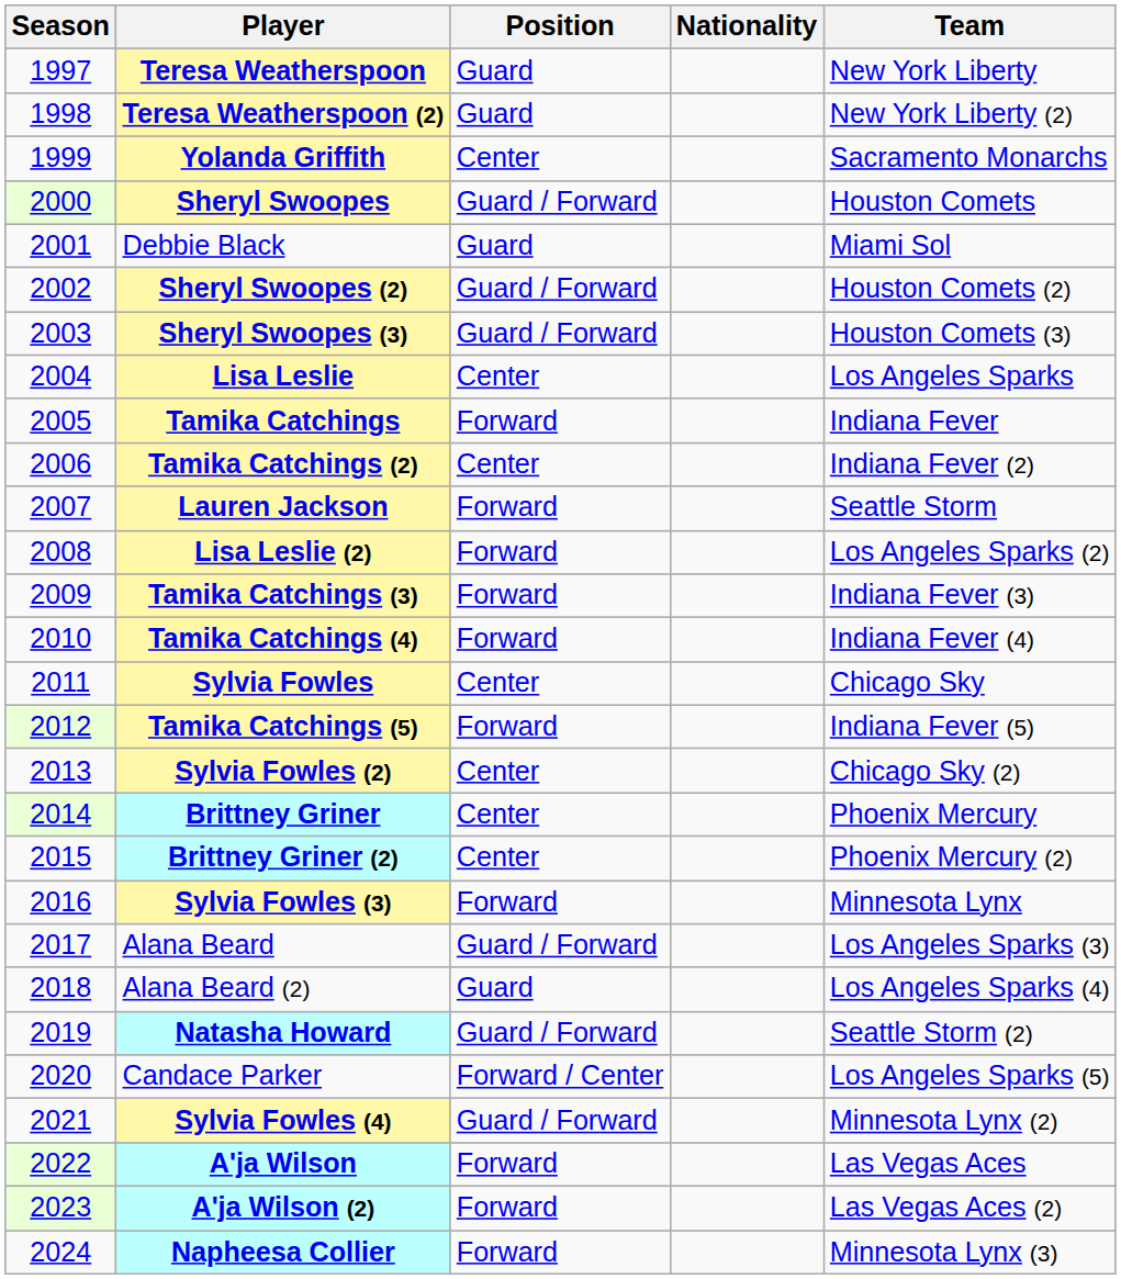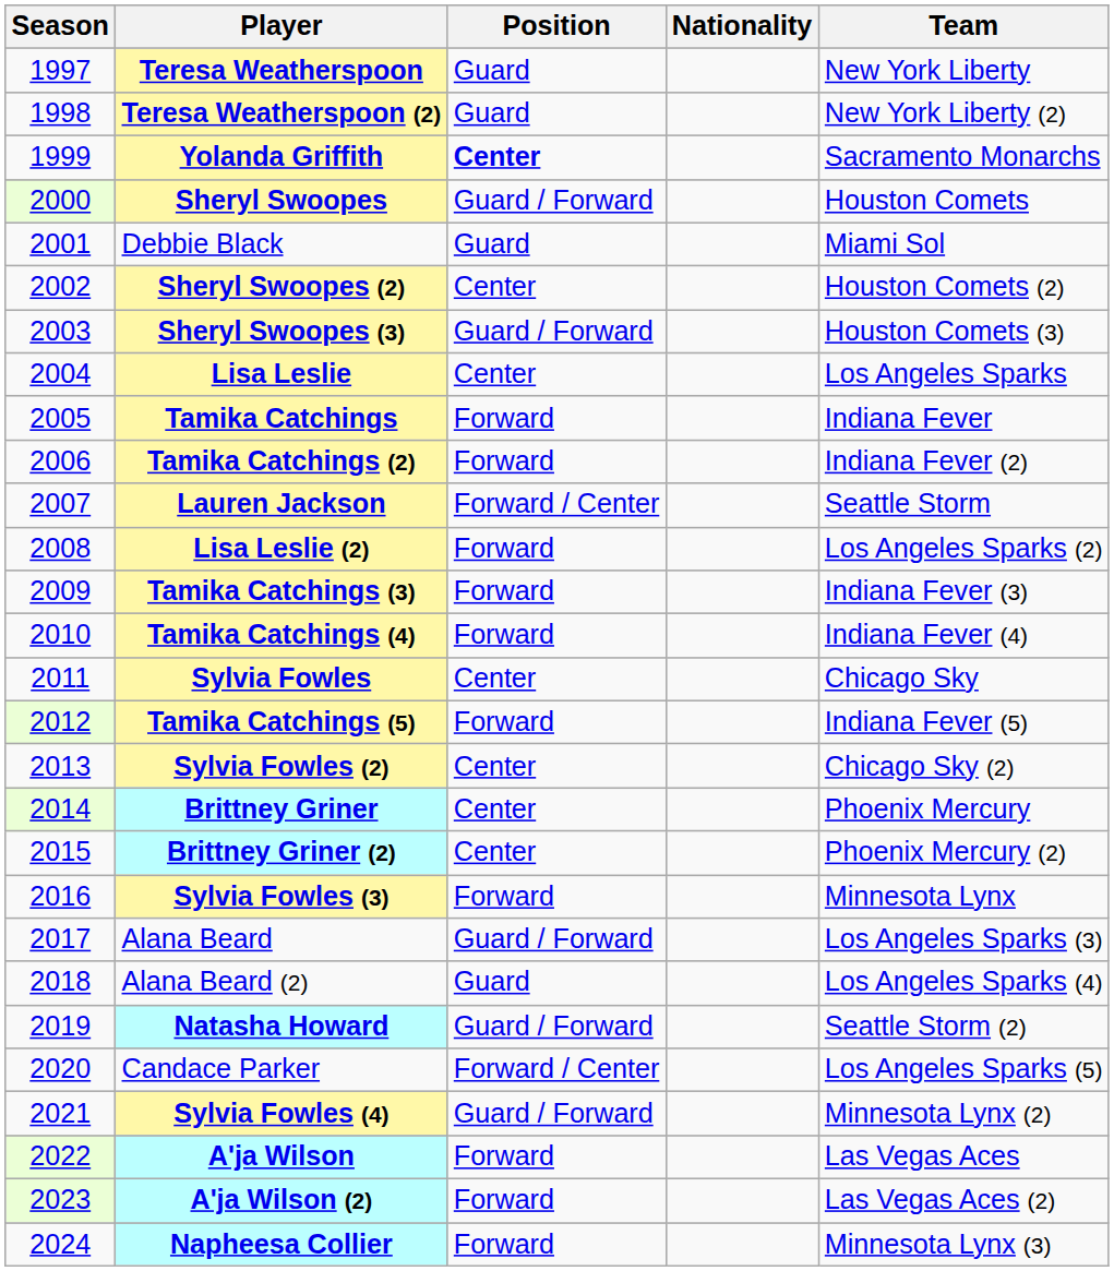 <table class="wikitable plainrowheaders sortable" summary="Season (sortable), Player (sortable), Position (sortable), Nationality (sortable) and Team (sortable)">
 <tr>
 <th scope="col">Season</th>
 <th scope="col">Player</th>
 <th scope="col">Position</th>
 <th scope="col">Nationality</th>
 <th scope="col">Team</th>
 </tr>
 <tr>
 <td style="text-align: center"><a href='#'>1997</a></td>
 <th scope="row" style="background-color:#FFF8A8"><a href='#'>Teresa Weatherspoon</a></th>
 <td><a href='#'>Guard</a></td>
 <td></td>
 <td><a href='#'>New York Liberty</a></td>
 </tr>
 <tr>
 <td style="text-align: center"><a href='#'>1998</a></td>
 <th scope="row" style="background-color:#FFF8A8"><a href='#'>Teresa Weatherspoon</a> <small>(2)</small></th>
 <td><a href='#'>Guard</a></td>
 <td></td>
 <td><a href='#'>New York Liberty</a> <small>(2)</small></td>
 </tr>
 <tr>
 <td style="text-align: center"><a href='#'>1999</a></td>
 <th scope="row" style="background-color:#FFF8A8"><a href='#'>Yolanda Griffith</a></th>
-<td><a href='#'>Center</a></td>
+<td><strong><a href='#'>Center</a></strong></td>
 <td></td>
 <td><a href='#'>Sacramento Monarchs</a></td>
 </tr>
 <tr>
 <td scope="row" style="background-color:#EBFFD6; text-align: center"><a href='#'>2000</a></td>
 <th scope="row" style="background-color:#FFF8A8"><a href='#'>Sheryl Swoopes</a></th>
 <td><a href='#'>Guard / Forward</a></td>
 <td></td>
 <td><a href='#'>Houston Comets</a></td>
 </tr>
 <tr>
 <td style="text-align: center"><a href='#'>2001</a></td>
 <td><a href='#'>Debbie Black</a></td>
 <td><a href='#'>Guard</a></td>
 <td></td>
 <td><a href='#'>Miami Sol</a></td>
 </tr>
 <tr>
 <td style="text-align: center"><a href='#'>2002</a></td>
 <th scope="row" style="background-color:#FFF8A8"><a href='#'>Sheryl Swoopes</a> <small>(2)</small></th>
-<td><a href='#'>Guard / Forward</a></td>
+<td><a href='#'>Center</a></td>
 <td></td>
 <td><a href='#'>Houston Comets</a> <small>(2)</small></td>
 </tr>
 <tr>
 <td style="text-align: center"><a href='#'>2003</a></td>
 <th scope="row" style="background-color:#FFF8A8"><a href='#'>Sheryl Swoopes</a> <small>(3)</small></th>
 <td><a href='#'>Guard / Forward</a></td>
 <td></td>
 <td><a href='#'>Houston Comets</a> <small>(3)</small></td>
 </tr>
 <tr>
 <td style="text-align: center"><a href='#'>2004</a></td>
 <th scope="row" style="background-color:#FFF8A8"><a href='#'>Lisa Leslie</a></th>
 <td><a href='#'>Center</a></td>
 <td></td>
 <td><a href='#'>Los Angeles Sparks</a></td>
 </tr>
 <tr>
 <td style="text-align: center"><a href='#'>2005</a></td>
 <th scope="row" style="background-color:#FFF8A8"><a href='#'>Tamika Catchings</a></th>
 <td><a href='#'>Forward</a></td>
 <td></td>
 <td><a href='#'>Indiana Fever</a></td>
 </tr>
 <tr>
 <td style="text-align: center"><a href='#'>2006</a></td>
 <th scope="row" style="background-color:#FFF8A8"><a href='#'>Tamika Catchings</a> <small>(2)</small></th>
-<td><a href='#'>Center</a></td>
+<td><a href='#'>Forward</a></td>
 <td></td>
 <td><a href='#'>Indiana Fever</a> <small>(2)</small></td>
 </tr>
 <tr>
 <td style="text-align: center"><a href='#'>2007</a></td>
 <th scope="row" style="background-color:#FFF8A8"><a href='#'>Lauren Jackson</a></th>
-<td><a href='#'>Forward</a></td>
+<td><a href='#'>Forward / Center</a></td>
 <td></td>
 <td><a href='#'>Seattle Storm</a></td>
 </tr>
 <tr>
 <td style="text-align: center"><a href='#'>2008</a></td>
 <th scope="row" style="background-color:#FFF8A8"><a href='#'>Lisa Leslie</a> <small>(2)</small></th>
 <td><a href='#'>Forward</a></td>
 <td></td>
 <td><a href='#'>Los Angeles Sparks</a> <small>(2)</small></td>
 </tr>
 <tr>
 <td style="text-align: center"><a href='#'>2009</a></td>
 <th scope="row" style="background-color:#FFF8A8"><a href='#'>Tamika Catchings</a> <small>(3)</small></th>
 <td><a href='#'>Forward</a></td>
 <td></td>
 <td><a href='#'>Indiana Fever</a> <small>(3)</small></td>
 </tr>
 <tr>
 <td style="text-align: center"><a href='#'>2010</a></td>
 <th scope="row" style="background-color:#FFF8A8"><a href='#'>Tamika Catchings</a> <small>(4)</small></th>
 <td><a href='#'>Forward</a></td>
 <td></td>
 <td><a href='#'>Indiana Fever</a> <small>(4)</small></td>
 </tr>
 <tr>
 <td style="text-align: center"><a href='#'>2011</a></td>
 <th scope="row" style="background-color:#FFF8A8"><a href='#'>Sylvia Fowles</a></th>
 <td><a href='#'>Center</a></td>
 <td></td>
 <td><a href='#'>Chicago Sky</a></td>
 </tr>
 <tr>
 <td scope="row" style="background-color:#EBFFD6; text-align: center"><a href='#'>2012</a></td>
 <th scope="row" style="background-color:#FFF8A8"><a href='#'>Tamika Catchings</a> <small>(5)</small></th>
 <td><a href='#'>Forward</a></td>
 <td></td>
 <td><a href='#'>Indiana Fever</a> <small>(5)</small></td>
 </tr>
 <tr>
 <td style="text-align: center"><a href='#'>2013</a></td>
 <th scope="row" style="background-color:#FFF8A8"><a href='#'>Sylvia Fowles</a> <small>(2)</small></th>
 <td><a href='#'>Center</a></td>
 <td></td>
 <td><a href='#'>Chicago Sky</a> <small>(2)</small></td>
 </tr>
 <tr>
 <td scope="row" style="background-color:#EBFFD6; text-align: center"><a href='#'>2014</a></td>
 <th scope="row" style="background-color:#BBFFFF"><a href='#'>Brittney Griner</a></th>
 <td><a href='#'>Center</a></td>
 <td></td>
 <td><a href='#'>Phoenix Mercury</a></td>
 </tr>
 <tr>
 <td style="text-align: center"><a href='#'>2015</a></td>
 <th scope="row" style="background-color:#BBFFFF"><a href='#'>Brittney Griner</a> <small>(2)</small></th>
 <td><a href='#'>Center</a></td>
 <td></td>
 <td><a href='#'>Phoenix Mercury</a> <small>(2)</small></td>
 </tr>
 <tr>
 <td style="text-align: center"><a href='#'>2016</a></td>
 <th scope="row" style="background-color:#FFF8A8"><a href='#'>Sylvia Fowles</a> <small>(3)</small></th>
 <td><a href='#'>Forward</a></td>
 <td></td>
 <td><a href='#'>Minnesota Lynx</a></td>
 </tr>
 <tr>
 <td style="text-align: center"><a href='#'>2017</a></td>
 <td><a href='#'>Alana Beard</a></td>
 <td><a href='#'>Guard / Forward</a></td>
 <td></td>
 <td><a href='#'>Los Angeles Sparks</a> <small>(3)</small></td>
 </tr>
 <tr>
 <td style="text-align: center"><a href='#'>2018</a></td>
 <td><a href='#'>Alana Beard</a> <small>(2)</small></td>
 <td><a href='#'>Guard</a></td>
 <td></td>
 <td><a href='#'>Los Angeles Sparks</a> <small>(4)</small></td>
 </tr>
 <tr>
 <td style="text-align: center"><a href='#'>2019</a></td>
 <th scope="row" style="background-color:#BBFFFF"><a href='#'>Natasha Howard</a></th>
 <td><a href='#'>Guard / Forward</a></td>
 <td></td>
 <td><a href='#'>Seattle Storm</a> <small>(2)</small></td>
 </tr>
 <tr>
 <td style="text-align: center"><a href='#'>2020</a></td>
 <td><a href='#'>Candace Parker</a></td>
 <td><a href='#'>Forward / Center</a></td>
 <td></td>
 <td><a href='#'>Los Angeles Sparks</a> <small>(5)</small></td>
 </tr>
 <tr>
 <td style="text-align: center"><a href='#'>2021</a></td>
 <th scope="row" style="background-color:#FFF8A8"><a href='#'>Sylvia Fowles</a> <small>(4)</small></th>
 <td><a href='#'>Guard / Forward</a></td>
 <td></td>
 <td><a href='#'>Minnesota Lynx</a> <small>(2)</small></td>
 </tr>
 <tr>
 <td scope="row" style="background-color:#EBFFD6; text-align: center"><a href='#'>2022</a></td>
 <th scope="row" style="background-color:#BBFFFF"><a href='#'>A'ja Wilson</a></th>
 <td><a href='#'>Forward</a></td>
 <td></td>
 <td><a href='#'>Las Vegas Aces</a></td>
 </tr>
 <tr>
 <td scope="row" style="background-color:#EBFFD6; text-align: center"><a href='#'>2023</a></td>
 <th scope="row" style="background-color:#BBFFFF"><a href='#'>A'ja Wilson</a> <small>(2)</small></th>
 <td><a href='#'>Forward</a></td>
 <td></td>
 <td><a href='#'>Las Vegas Aces</a> <small>(2)</small></td>
 </tr>
 <tr>
 <td style="text-align: center"><a href='#'>2024</a></td>
 <th scope="row" style="background-color:#BBFFFF"><a href='#'>Napheesa Collier</a></th>
 <td><a href='#'>Forward</a></td>
 <td></td>
 <td><a href='#'>Minnesota Lynx</a> <small>(3)</small></td>
 </tr>
 </table>
